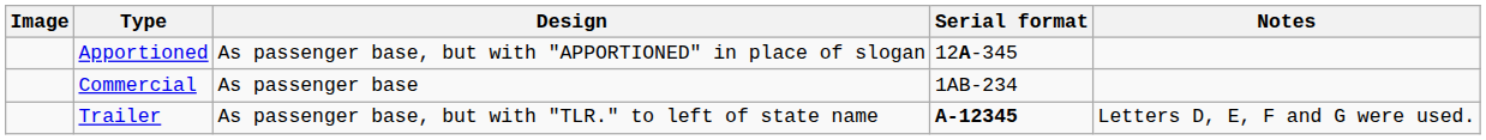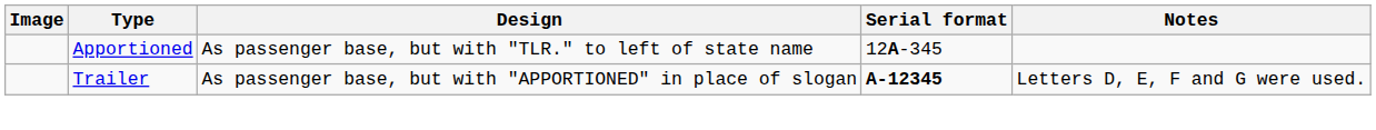 <table class="wikitable">
 <tr>
 <th>Image</th>
 <th>Type</th>
 <th>Design</th>
 <th>Serial format</th>
 <th>Notes</th>
 </tr>
 <tr>
 <td></td>
 <td><a href='#'>Apportioned</a></td>
-<td>As passenger base, but with "APPORTIONED" in place of slogan</td>
+<td>As passenger base, but with "TLR." to left of state name</td>
 <td>12<strong>A</strong>-345</td>
 <td></td>
 </tr>
 <tr>
 <td></td>
-<td><a href='#'>Commercial</a></td>
-<td>As passenger base</td>
-<td>1AB-234</td>
-<td></td>
-</tr>
-<tr>
-<td></td>
 <td><a href='#'>Trailer</a></td>
-<td>As passenger base, but with "TLR." to left of state name</td>
+<td>As passenger base, but with "APPORTIONED" in place of slogan</td>
 <td><strong>A-12345</strong></td>
 <td>Letters D, E, F and G were used.</td>
 </tr>
 </table>
